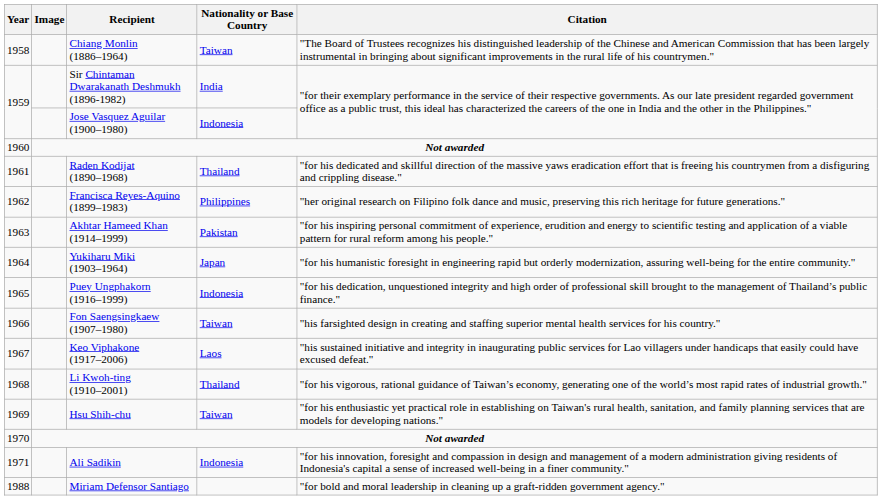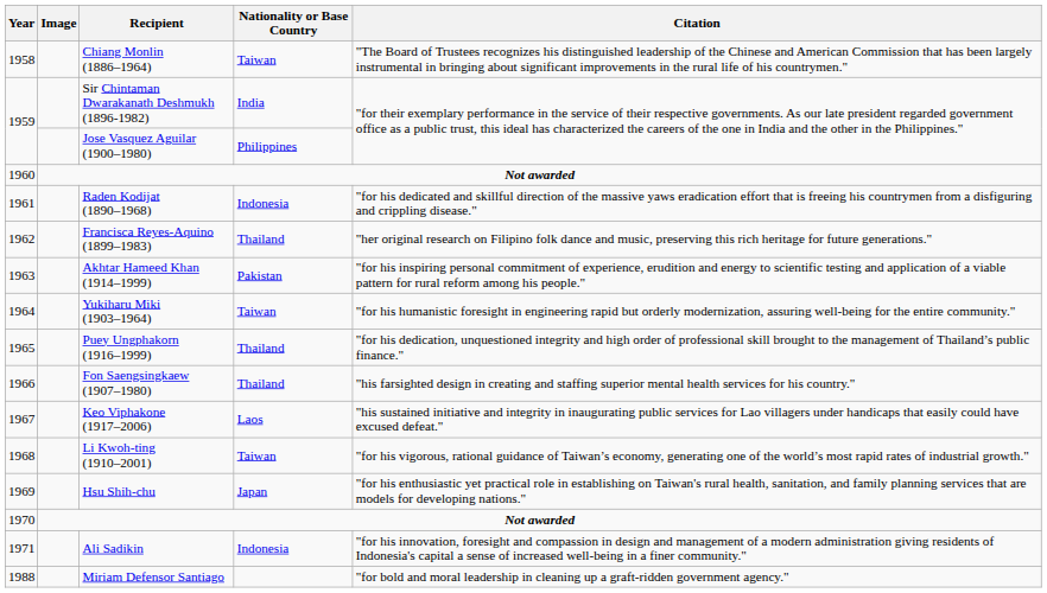 <table class="wikitable sortable" border="1">
 <tr>
 <th>Year</th>
 <th>Image</th>
 <th>Recipient</th>
 <th>Nationality or Base Country</th>
 <th>Citation</th>
 </tr>
 <tr>
 <td>1958</td>
 <td></td>
 <td><a href='#'>Chiang Monlin</a><br>(1886–1964)</td>
 <td><a href='#'>Taiwan</a></td>
 <td>"The Board of Trustees recognizes his distinguished leadership of the Chinese and American Commission that has been largely instrumental in bringing about significant improvements in the rural life of his countrymen."</td>
 </tr>
 <tr>
 <td rowspan="2">1959</td>
 <td> <br></td>
 <td>Sir <a href='#'>Chintaman Dwarakanath Deshmukh</a><br>(1896-1982)</td>
 <td><a href='#'>India</a></td>
 <td rowspan="2">"for their exemplary performance in the service of their respective governments. As our late president regarded government office as a public trust, this ideal has characterized the careers of the one in India and the other in the Philippines."</td>
 </tr>
 <tr>
 <td></td>
 <td><a href='#'>Jose Vasquez Aguilar</a><br>(1900–1980)</td>
-<td><a href='#'>Indonesia</a></td>
+<td><a href='#'>Philippines</a></td>
 </tr>
 <tr>
 <td>1960</td>
 <td colspan="4" align="center"><strong><em>Not awarded</em></strong></td>
 </tr>
 <tr>
 <td>1961</td>
 <td></td>
 <td><a href='#'>Raden Kodijat</a><br>(1890–1968)</td>
-<td><a href='#'>Thailand</a></td>
+<td><a href='#'>Indonesia</a></td>
 <td>"for his dedicated and skillful direction of the massive yaws eradication effort that is freeing his countrymen from a disfiguring and crippling disease."</td>
 </tr>
 <tr>
 <td>1962</td>
 <td></td>
 <td><a href='#'>Francisca Reyes-Aquino</a><br>(1899–1983)</td>
-<td><a href='#'>Philippines</a></td>
+<td><a href='#'>Thailand</a></td>
 <td>"her original research on Filipino folk dance and music, preserving this rich heritage for future generations."</td>
 </tr>
 <tr>
 <td>1963</td>
 <td></td>
 <td><a href='#'>Akhtar Hameed Khan</a><br>(1914–1999)</td>
 <td><a href='#'>Pakistan</a></td>
 <td>"for his inspiring personal commitment of experience, erudition and energy to scientific testing and application of a viable pattern for rural reform among his people."</td>
 </tr>
 <tr>
 <td>1964</td>
 <td></td>
 <td><a href='#'>Yukiharu Miki</a><br>(1903–1964)</td>
-<td><a href='#'>Japan</a></td>
+<td><a href='#'>Taiwan</a></td>
 <td>"for his humanistic foresight in engineering rapid but orderly modernization, assuring well-being for the entire community."</td>
 </tr>
 <tr>
 <td>1965</td>
 <td></td>
 <td><a href='#'>Puey Ungphakorn</a><br>(1916–1999)</td>
-<td><a href='#'>Indonesia</a></td>
+<td><a href='#'>Thailand</a></td>
 <td>"for his dedication, unquestioned integrity and high order of professional skill brought to the management of Thailand’s public finance."</td>
 </tr>
 <tr>
 <td>1966</td>
 <td></td>
 <td><a href='#'>Fon Saengsingkaew</a><br>(1907–1980)</td>
-<td><a href='#'>Taiwan</a></td>
+<td><a href='#'>Thailand</a></td>
 <td>"his farsighted design in creating and staffing superior mental health services for his country."</td>
 </tr>
 <tr>
 <td>1967</td>
 <td></td>
 <td><a href='#'>Keo Viphakone</a><br>(1917–2006)</td>
 <td><a href='#'>Laos</a></td>
 <td>"his sustained initiative and integrity in inaugurating public services for Lao villagers under handicaps that easily could have excused defeat."</td>
 </tr>
 <tr>
 <td>1968</td>
 <td></td>
 <td><a href='#'>Li Kwoh-ting</a><br>(1910–2001)</td>
-<td><a href='#'>Thailand</a></td>
+<td><a href='#'>Taiwan</a></td>
 <td>"for his vigorous, rational guidance of Taiwan’s economy, generating one of the world’s most rapid rates of industrial growth."</td>
 </tr>
 <tr>
 <td>1969</td>
 <td></td>
 <td><a href='#'>Hsu Shih-chu</a></td>
-<td><a href='#'>Taiwan</a></td>
+<td><a href='#'>Japan</a></td>
 <td>"for his enthusiastic yet practical role in establishing on Taiwan's rural health, sanitation, and family planning services that are models for developing nations."</td>
 </tr>
 <tr>
 <td>1970</td>
 <td colspan="4" align="center"><strong><em>Not awarded</em></strong></td>
 </tr>
 <tr>
 <td>1971</td>
 <td></td>
 <td><a href='#'>Ali Sadikin</a></td>
 <td><a href='#'>Indonesia</a></td>
 <td>"for his innovation, foresight and compassion in design and management of a modern administration giving residents of Indonesia's capital a sense of increased well-being in a finer community."</td>
 </tr>
 <tr>
 <td>1988</td>
 <td></td>
 <td><a href='#'>Miriam Defensor Santiago</a></td>
 <td></td>
 <td>"for bold and moral leadership in cleaning up a graft-ridden government agency."</td>
 </tr>
 </table>
